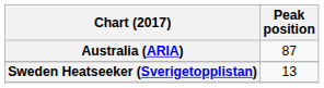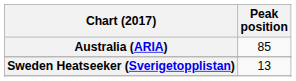 <table class="wikitable plainrowheaders sortable" style="text-align:center">
 <tr>
 <th scope="col">Chart (2017)</th>
 <th scope="col">Peak<br> position</th>
 </tr>
 <tr>
 <th scope="row">Australia (<a href='#'>ARIA</a>)</th>
-<td>87</td>
+<td>85</td>
 </tr>
 <tr>
 </tr>
 <tr>
 <th scope="row">Sweden Heatseeker (<a href='#'>Sverigetopplistan</a>)</th>
 <td>13</td>
 </tr>
 <tr>
 </tr>
 <tr>
 </tr>
 </table>
